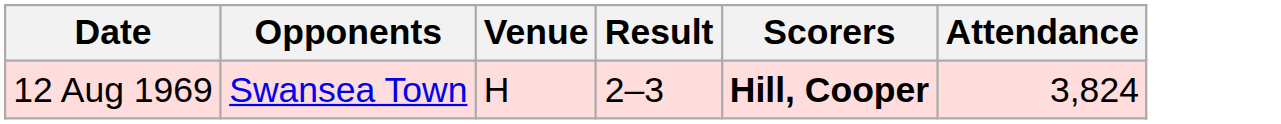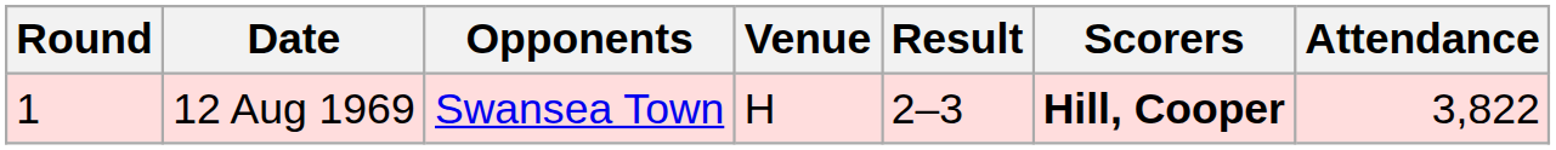 <table class="wikitable">
 <tr>
+<th>Round</th>
 <th>Date</th>
 <th>Opponents</th>
 <th>Venue</th>
 <th>Result</th>
 <th>Scorers</th>
 <th>Attendance</th>
 </tr>
 <tr bgcolor="#ffdddd">
+<td>1</td>
 <td>12 Aug 1969</td>
 <td><a href='#'>Swansea Town</a></td>
 <td>H</td>
 <td>2–3</td>
 <td><strong>Hill, Cooper</strong></td>
-<td align="right">3,824</td>
+<td align="right">3,822</td>
 </tr>
 </table>
